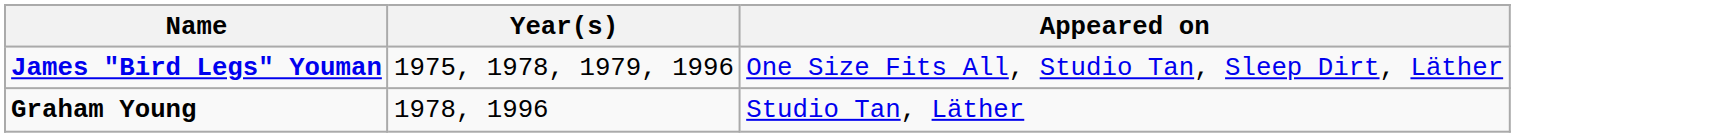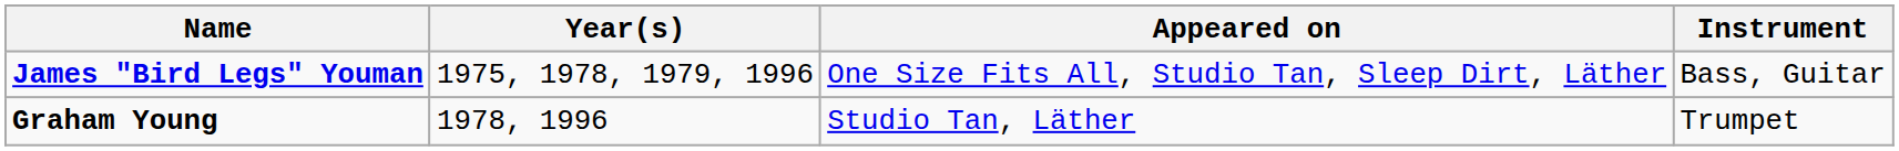 <table class="wikitable">
 <tr>
 <th>Name</th>
 <th>Year(s)</th>
 <th>Appeared on</th>
+<th>Instrument</th>
 </tr>
 <tr>
 <td><strong><a href='#'>James "Bird Legs" Youman</a></strong></td>
 <td>1975, 1978, 1979, 1996</td>
 <td><a href='#'>One Size Fits All</a>, <a href='#'>Studio Tan</a>, <a href='#'>Sleep Dirt</a>, <a href='#'>Läther</a></td>
+<td>Bass, Guitar</td>
 </tr>
 <tr>
 <td><strong>Graham Young</strong></td>
 <td>1978, 1996</td>
 <td><a href='#'>Studio Tan</a>, <a href='#'>Läther</a></td>
+<td>Trumpet</td>
 </tr>
 </table>
